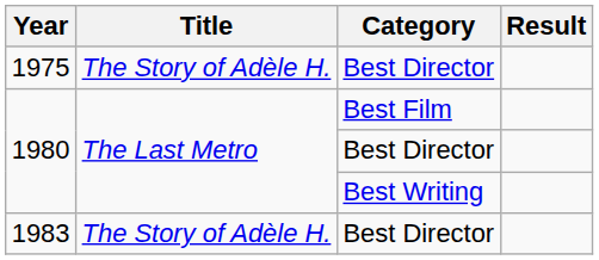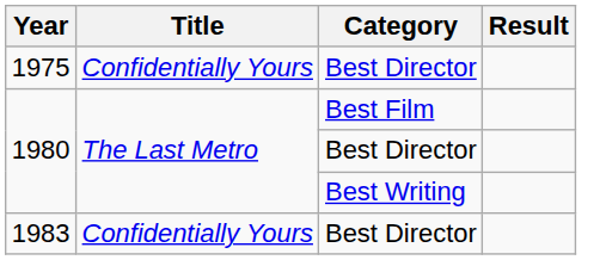 <table class="wikitable">
 <tr>
 <th>Year</th>
 <th>Title</th>
 <th>Category</th>
 <th>Result</th>
 </tr>
 <tr>
 <td>1975</td>
-<td><em><a href='#'>The Story of Adèle H.</a></em></td>
+<td><em><a href='#'>Confidentially Yours</a></em></td>
 <td><a href='#'>Best Director</a></td>
 <td></td>
 </tr>
 <tr>
 <td rowspan=3>1980</td>
 <td rowspan=3><em><a href='#'>The Last Metro</a></em></td>
 <td><a href='#'>Best Film</a></td>
 <td></td>
 </tr>
 <tr>
 <td>Best Director</td>
 <td></td>
 </tr>
 <tr>
 <td><a href='#'>Best Writing</a></td>
 <td></td>
 </tr>
 <tr>
 <td>1983</td>
-<td><em><a href='#'>The Story of Adèle H.</a></em></td>
+<td><em><a href='#'>Confidentially Yours</a></em></td>
 <td>Best Director</td>
 <td></td>
 </tr>
 </table>
